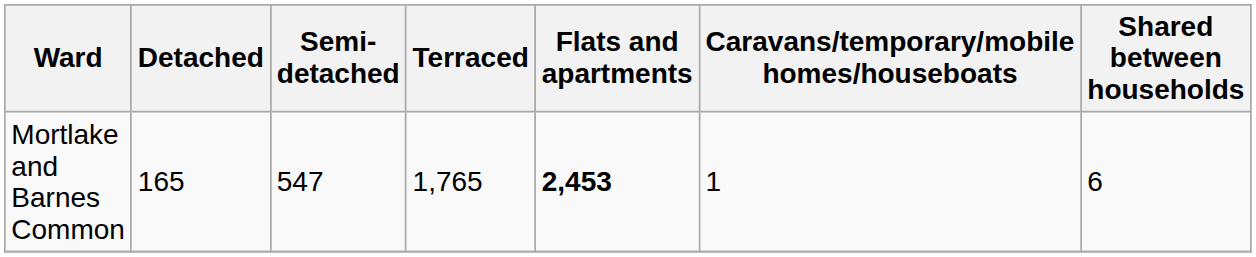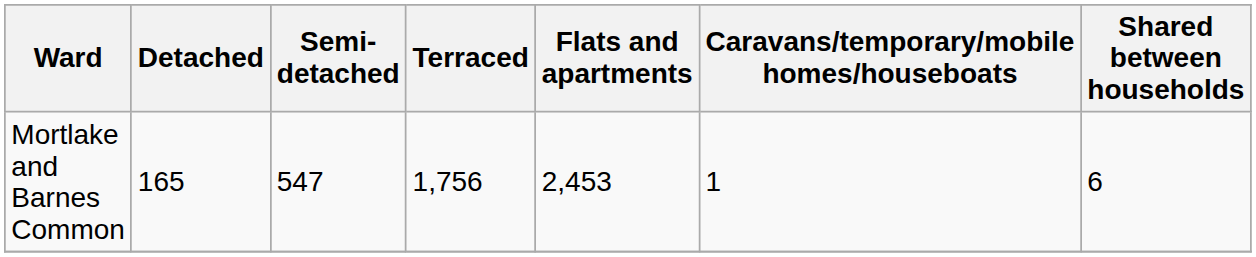 <table class="wikitable">
 <tr>
 <th>Ward</th>
 <th>Detached</th>
 <th>Semi-detached</th>
 <th>Terraced</th>
 <th>Flats and apartments</th>
 <th>Caravans/temporary/mobile homes/houseboats</th>
 <th>Shared between households</th>
 </tr>
 <tr>
 <td>Mortlake and Barnes Common</td>
 <td>165</td>
 <td>547</td>
-<td>1,765</td>
-<td><strong>2,453</strong></td>
+<td>1,756</td>
+<td>2,453</td>
 <td>1</td>
 <td>6</td>
 </tr>
 <tr>
 </tr>
 </table>
